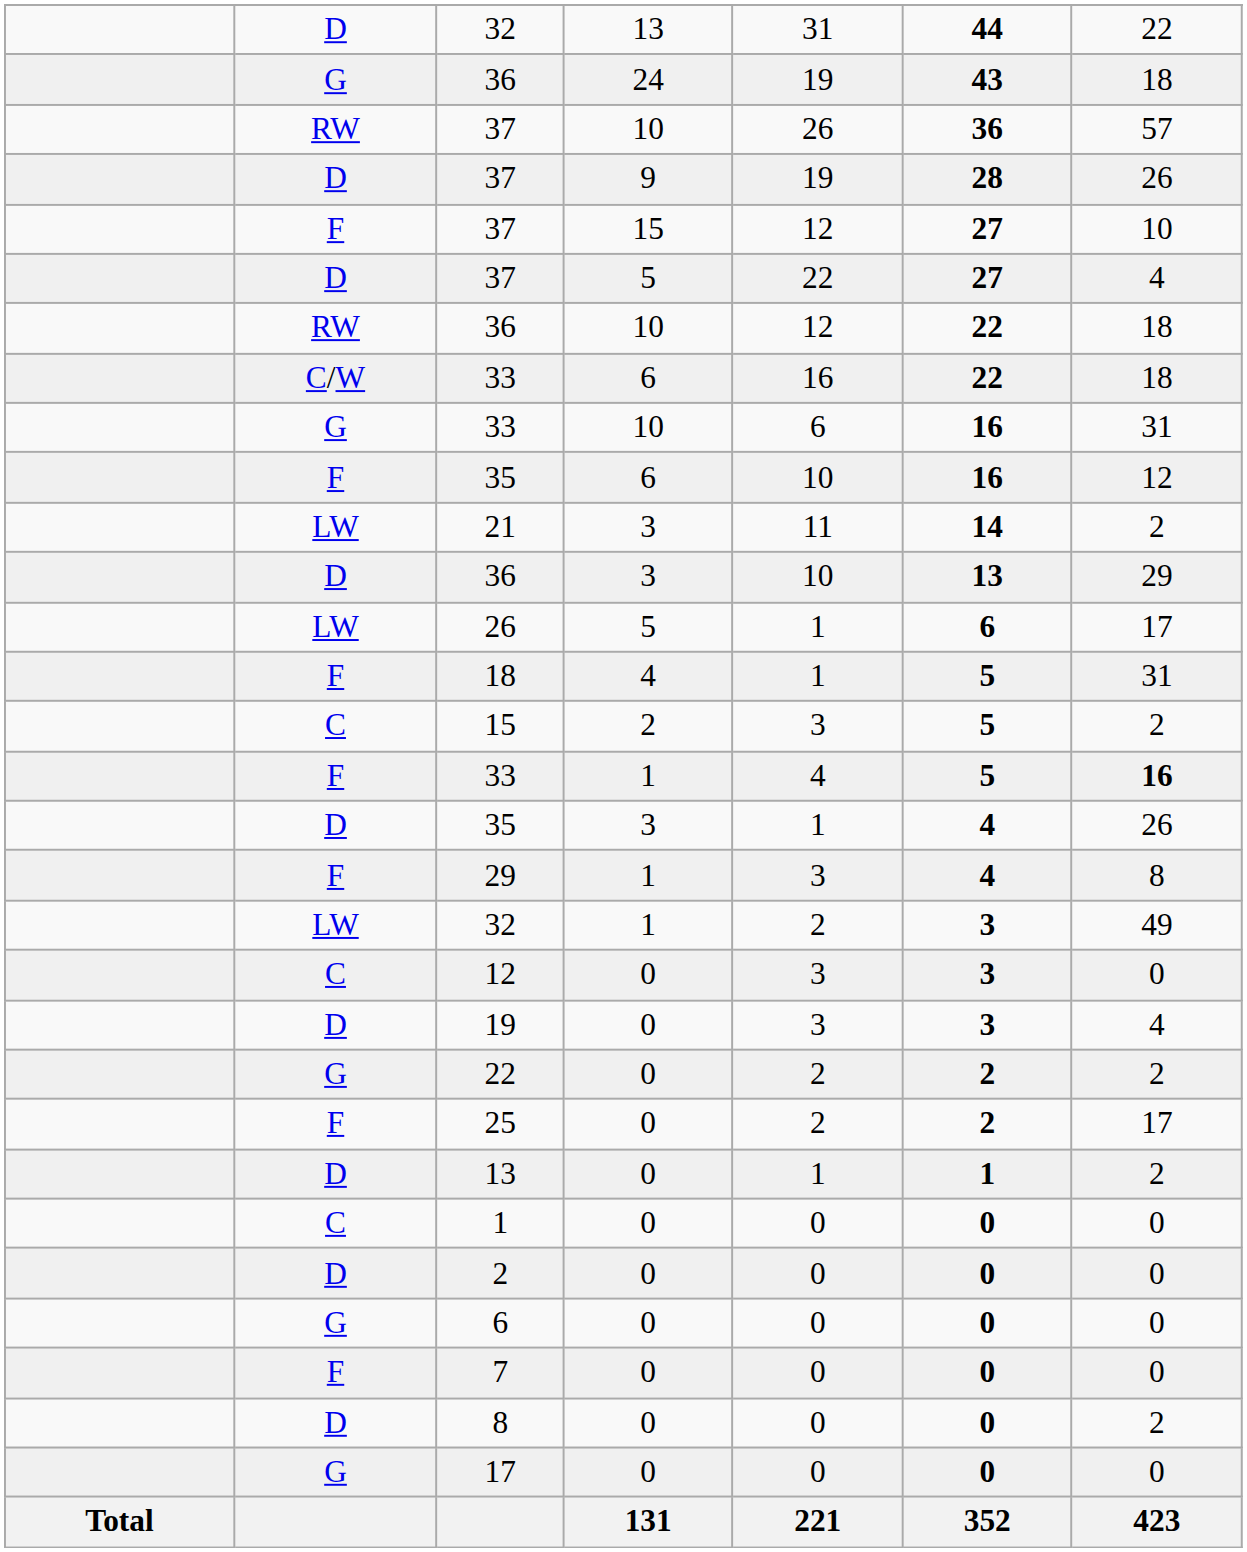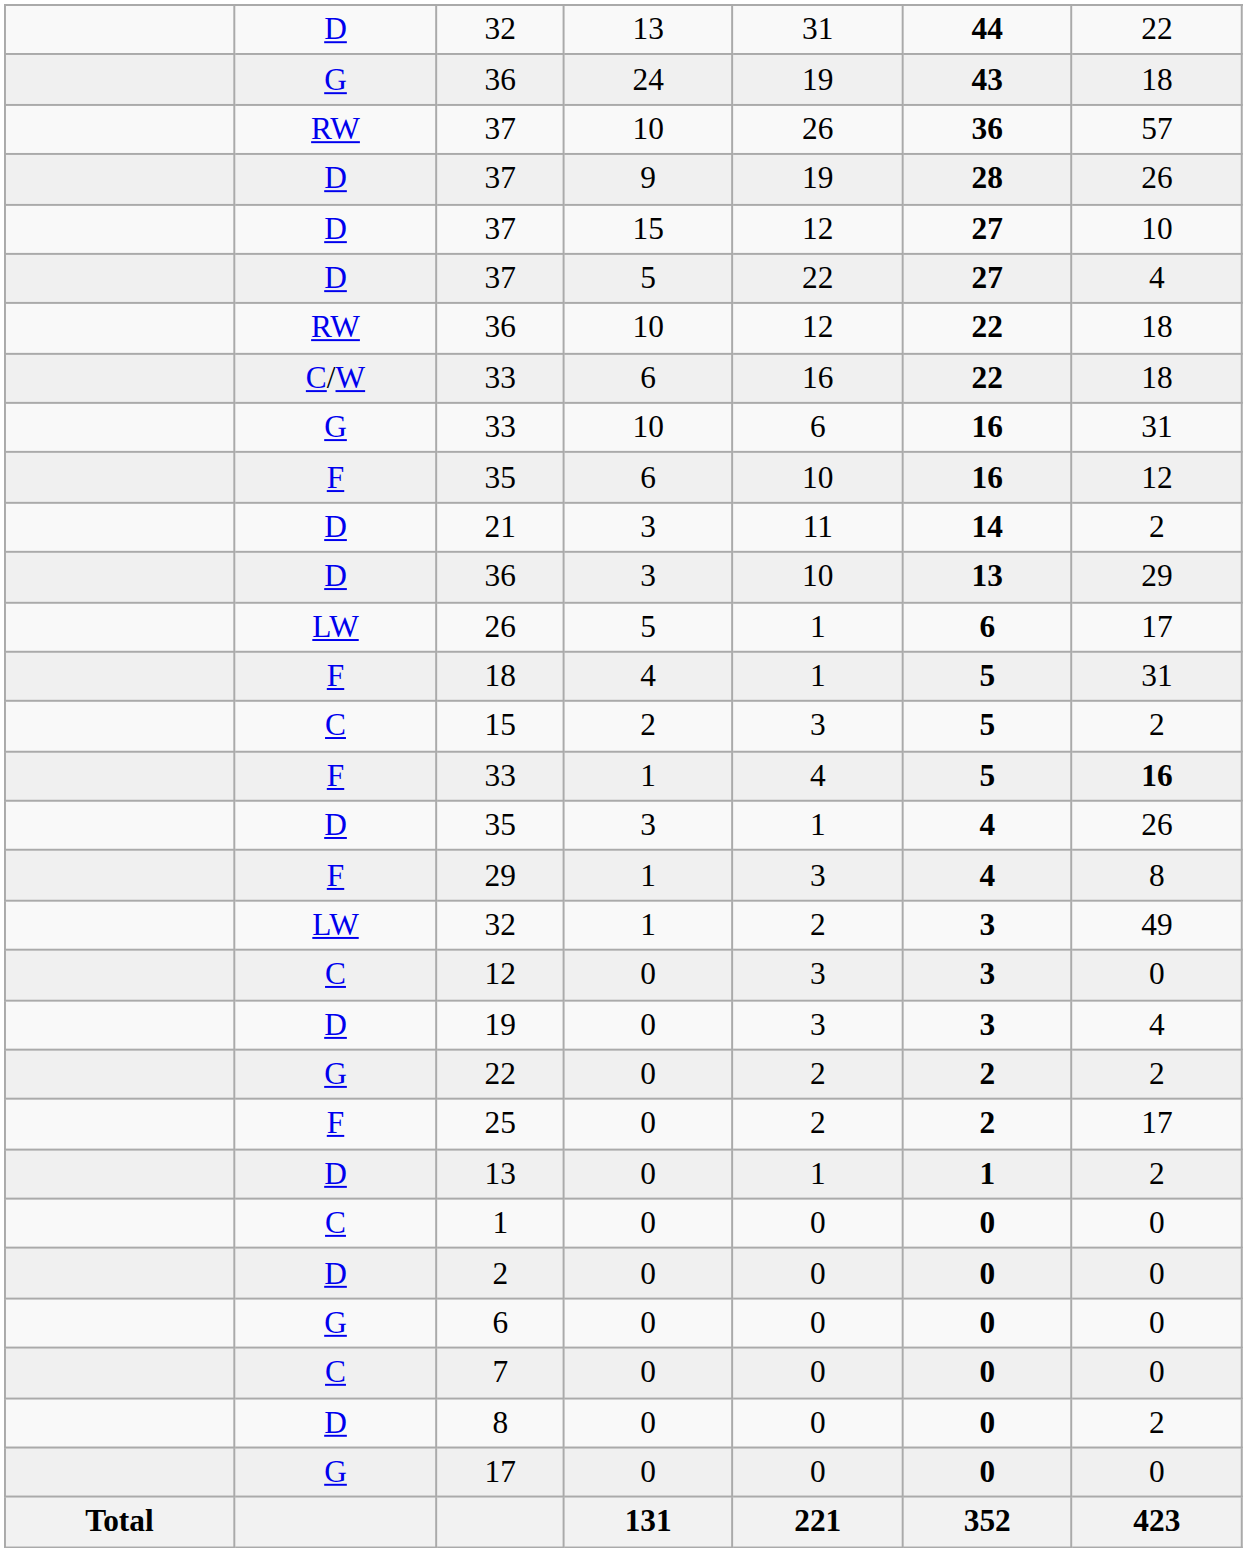 <table class="wikitable sortable" width ="50%">
 <tr align="center">
 </tr>
 <tr align="center" bgcolor="">
 <td></td>
 <td><a href='#'>D</a></td>
 <td>32</td>
 <td>13</td>
 <td>31</td>
 <td><strong>44</strong></td>
 <td>22</td>
 </tr>
 <tr align="center" bgcolor="f0f0f0">
 <td></td>
 <td><a href='#'>G</a></td>
 <td>36</td>
 <td>24</td>
 <td>19</td>
 <td><strong>43</strong></td>
 <td>18</td>
 </tr>
 <tr align="center" bgcolor="">
 <td></td>
 <td><a href='#'>RW</a></td>
 <td>37</td>
 <td>10</td>
 <td>26</td>
 <td><strong>36</strong></td>
 <td>57</td>
 </tr>
 <tr align="center" bgcolor="f0f0f0">
 <td></td>
 <td><a href='#'>D</a></td>
 <td>37</td>
 <td>9</td>
 <td>19</td>
 <td><strong>28</strong></td>
 <td>26</td>
 </tr>
 <tr align="center" bgcolor="">
 <td></td>
-<td><a href='#'>F</a></td>
+<td><a href='#'>D</a></td>
 <td>37</td>
 <td>15</td>
 <td>12</td>
 <td><strong>27</strong></td>
 <td>10</td>
 </tr>
 <tr align="center" bgcolor="f0f0f0">
 <td></td>
 <td><a href='#'>D</a></td>
 <td>37</td>
 <td>5</td>
 <td>22</td>
 <td><strong>27</strong></td>
 <td>4</td>
 </tr>
 <tr align="center" bgcolor="">
 <td></td>
 <td><a href='#'>RW</a></td>
 <td>36</td>
 <td>10</td>
 <td>12</td>
 <td><strong>22</strong></td>
 <td>18</td>
 </tr>
 <tr align="center" bgcolor="f0f0f0">
 <td></td>
 <td><a href='#'>C</a>/<a href='#'>W</a></td>
 <td>33</td>
 <td>6</td>
 <td>16</td>
 <td><strong>22</strong></td>
 <td>18</td>
 </tr>
 <tr align="center" bgcolor="">
 <td></td>
 <td><a href='#'>G</a></td>
 <td>33</td>
 <td>10</td>
 <td>6</td>
 <td><strong>16</strong></td>
 <td>31</td>
 </tr>
 <tr align="center" bgcolor="f0f0f0">
 <td></td>
 <td><a href='#'>F</a></td>
 <td>35</td>
 <td>6</td>
 <td>10</td>
 <td><strong>16</strong></td>
 <td>12</td>
 </tr>
 <tr align="center" bgcolor="">
 <td></td>
-<td><a href='#'>LW</a></td>
+<td><a href='#'>D</a></td>
 <td>21</td>
 <td>3</td>
 <td>11</td>
 <td><strong>14</strong></td>
 <td>2</td>
 </tr>
 <tr align="center" bgcolor="f0f0f0">
 <td></td>
 <td><a href='#'>D</a></td>
 <td>36</td>
 <td>3</td>
 <td>10</td>
 <td><strong>13</strong></td>
 <td>29</td>
 </tr>
 <tr align="center" bgcolor="">
 <td></td>
 <td><a href='#'>LW</a></td>
 <td>26</td>
 <td>5</td>
 <td>1</td>
 <td><strong>6</strong></td>
 <td>17</td>
 </tr>
 <tr align="center" bgcolor="f0f0f0">
 <td></td>
 <td><a href='#'>F</a></td>
 <td>18</td>
 <td>4</td>
 <td>1</td>
 <td><strong>5</strong></td>
 <td>31</td>
 </tr>
 <tr align="center" bgcolor="">
 <td></td>
 <td><a href='#'>C</a></td>
 <td>15</td>
 <td>2</td>
 <td>3</td>
 <td><strong>5</strong></td>
 <td>2</td>
 </tr>
 <tr align="center" bgcolor="f0f0f0">
 <td></td>
 <td><a href='#'>F</a></td>
 <td>33</td>
 <td>1</td>
 <td>4</td>
 <td><strong>5</strong></td>
 <td><strong>16</strong></td>
 </tr>
 <tr align="center" bgcolor="">
 <td></td>
 <td><a href='#'>D</a></td>
 <td>35</td>
 <td>3</td>
 <td>1</td>
 <td><strong>4</strong></td>
 <td>26</td>
 </tr>
 <tr align="center" bgcolor="f0f0f0">
 <td></td>
 <td><a href='#'>F</a></td>
 <td>29</td>
 <td>1</td>
 <td>3</td>
 <td><strong>4</strong></td>
 <td>8</td>
 </tr>
 <tr align="center" bgcolor="">
 <td></td>
 <td><a href='#'>LW</a></td>
 <td>32</td>
 <td>1</td>
 <td>2</td>
 <td><strong>3</strong></td>
 <td>49</td>
 </tr>
 <tr align="center" bgcolor="f0f0f0">
 <td></td>
 <td><a href='#'>C</a></td>
 <td>12</td>
 <td>0</td>
 <td>3</td>
 <td><strong>3</strong></td>
 <td>0</td>
 </tr>
 <tr align="center" bgcolor="">
 <td></td>
 <td><a href='#'>D</a></td>
 <td>19</td>
 <td>0</td>
 <td>3</td>
 <td><strong>3</strong></td>
 <td>4</td>
 </tr>
 <tr align="center" bgcolor="f0f0f0">
 <td></td>
 <td><a href='#'>G</a></td>
 <td>22</td>
 <td>0</td>
 <td>2</td>
 <td><strong>2</strong></td>
 <td>2</td>
 </tr>
 <tr align="center" bgcolor="">
 <td></td>
 <td><a href='#'>F</a></td>
 <td>25</td>
 <td>0</td>
 <td>2</td>
 <td><strong>2</strong></td>
 <td>17</td>
 </tr>
 <tr align="center" bgcolor="f0f0f0">
 <td></td>
 <td><a href='#'>D</a></td>
 <td>13</td>
 <td>0</td>
 <td>1</td>
 <td><strong>1</strong></td>
 <td>2</td>
 </tr>
 <tr align="center" bgcolor="">
 <td></td>
 <td><a href='#'>C</a></td>
 <td>1</td>
 <td>0</td>
 <td>0</td>
 <td><strong>0</strong></td>
 <td>0</td>
 </tr>
 <tr align="center" bgcolor="f0f0f0">
 <td></td>
 <td><a href='#'>D</a></td>
 <td>2</td>
 <td>0</td>
 <td>0</td>
 <td><strong>0</strong></td>
 <td>0</td>
 </tr>
 <tr align="center" bgcolor="">
 <td></td>
 <td><a href='#'>G</a></td>
 <td>6</td>
 <td>0</td>
 <td>0</td>
 <td><strong>0</strong></td>
 <td>0</td>
 </tr>
 <tr align="center" bgcolor="f0f0f0">
 <td></td>
-<td><a href='#'>F</a></td>
+<td><a href='#'>C</a></td>
 <td>7</td>
 <td>0</td>
 <td>0</td>
 <td><strong>0</strong></td>
 <td>0</td>
 </tr>
 <tr align="center" bgcolor="">
 <td></td>
 <td><a href='#'>D</a></td>
 <td>8</td>
 <td>0</td>
 <td>0</td>
 <td><strong>0</strong></td>
 <td>2</td>
 </tr>
 <tr align="center" bgcolor="f0f0f0">
 <td></td>
 <td><a href='#'>G</a></td>
 <td>17</td>
 <td>0</td>
 <td>0</td>
 <td><strong>0</strong></td>
 <td>0</td>
 </tr>
 <tr>
 <th>Total</th>
 <th></th>
 <th></th>
 <th>131</th>
 <th>221</th>
 <th>352</th>
 <th>423</th>
 </tr>
 </table>
